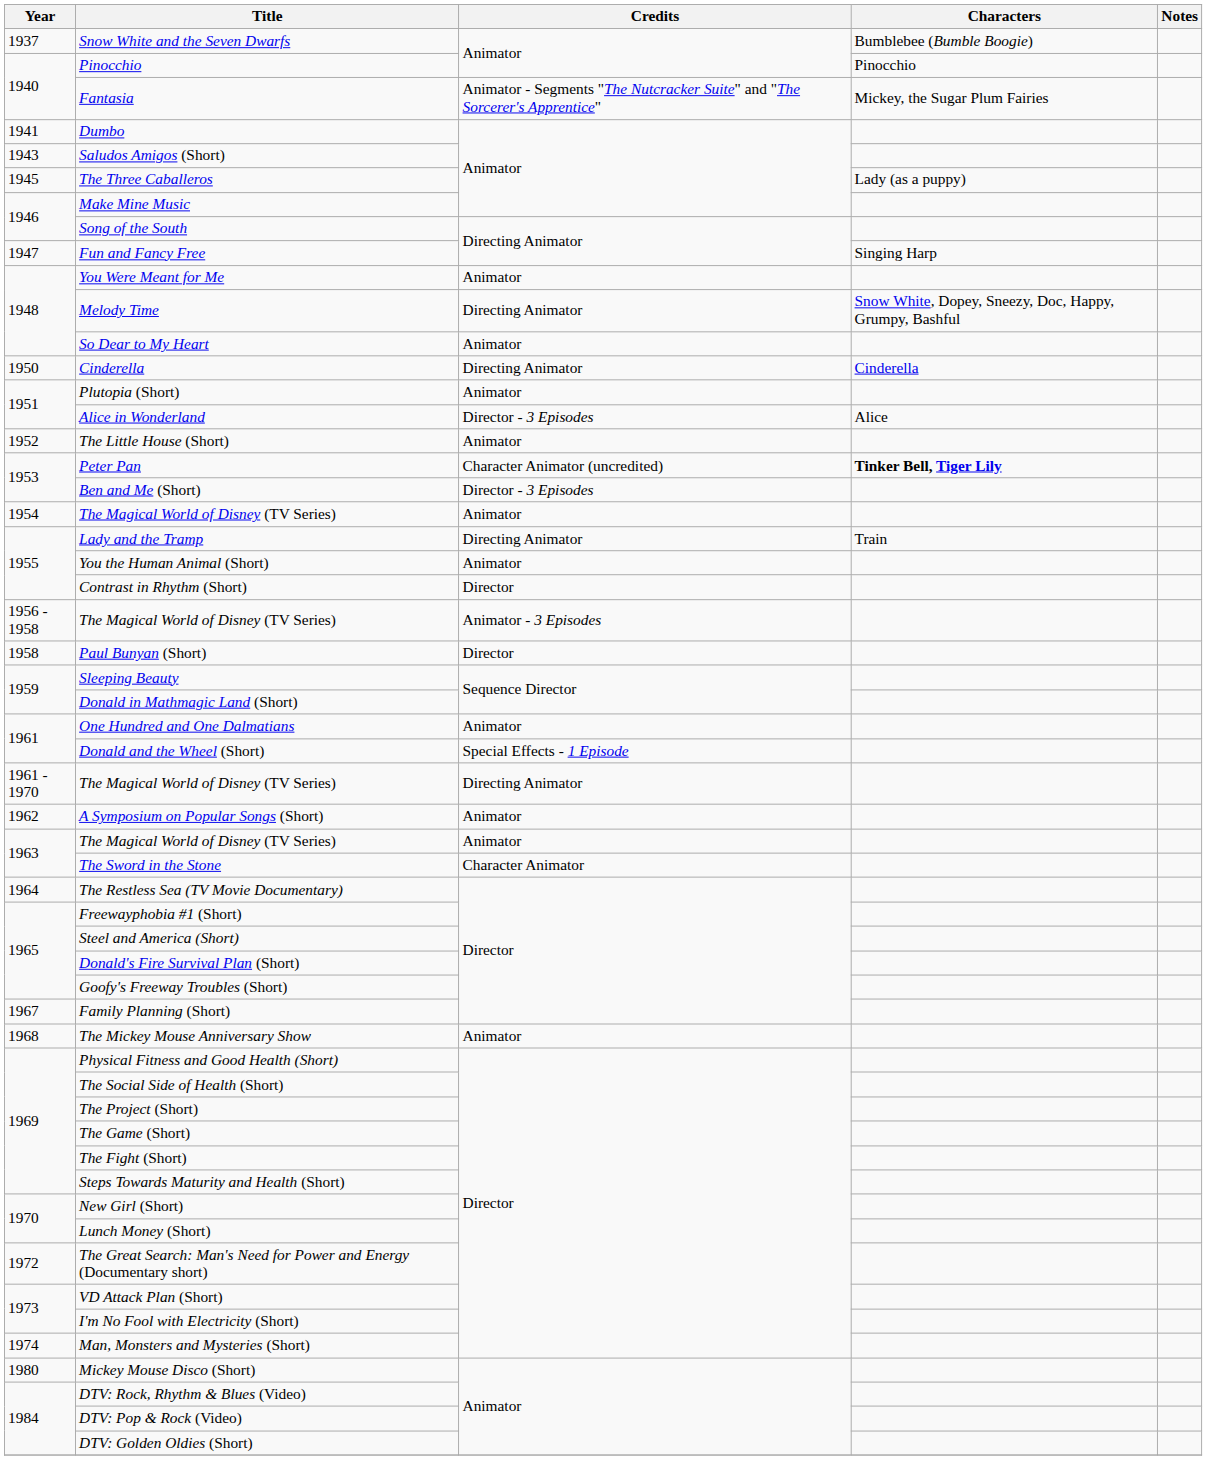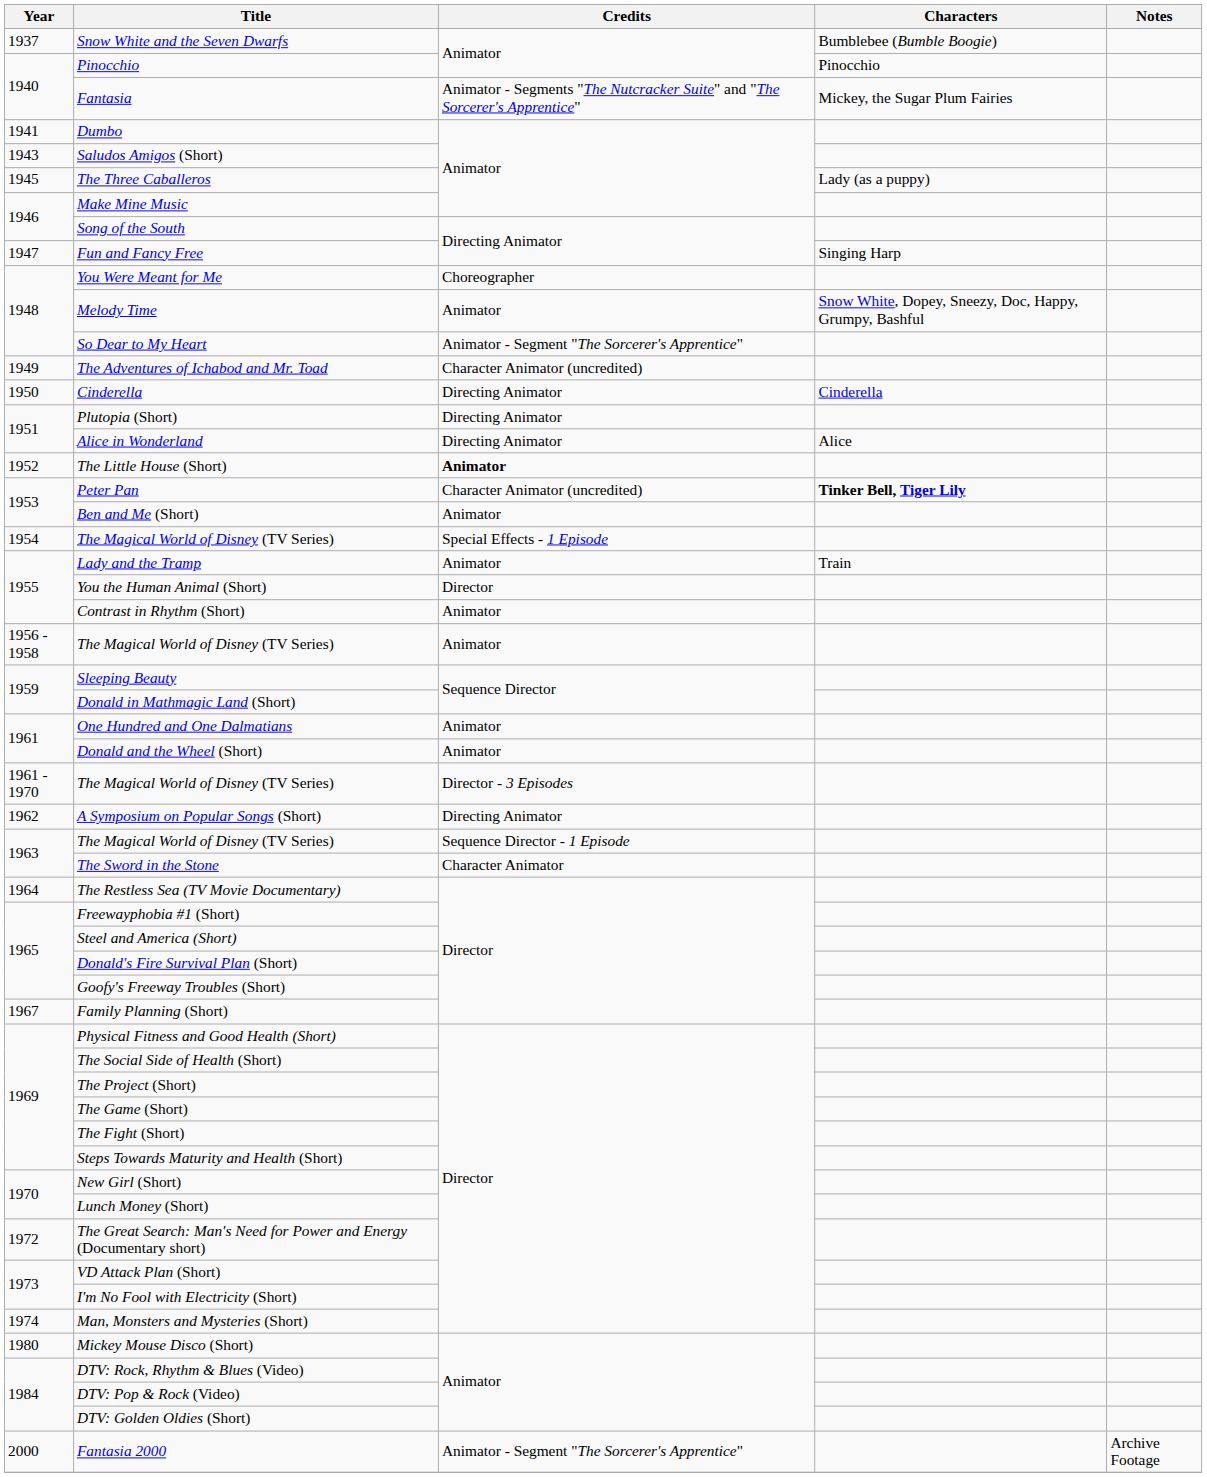 <table class="wikitable sortable">
 <tr>
 <th>Year</th>
 <th>Title</th>
 <th>Credits</th>
 <th>Characters</th>
 <th>Notes</th>
 </tr>
 <tr>
 <td>1937</td>
 <td><em><a href='#'>Snow White and the Seven Dwarfs</a></em></td>
 <td rowspan="2">Animator</td>
 <td>Bumblebee (<em>Bumble Boogie</em>)</td>
 <td></td>
 </tr>
 <tr>
 <td rowspan="2">1940</td>
 <td><em><a href='#'>Pinocchio</a></em></td>
 <td>Pinocchio</td>
 <td></td>
 </tr>
 <tr>
 <td><em><a href='#'>Fantasia</a></em></td>
 <td>Animator - Segments "<em><a href='#'>The Nutcracker Suite</a></em>" and "<em><a href='#'>The Sorcerer's Apprentice</a></em>"</td>
 <td>Mickey, the Sugar Plum Fairies</td>
 <td></td>
 </tr>
 <tr>
 <td>1941</td>
 <td><em><a href='#'>Dumbo</a></em></td>
 <td rowspan="4">Animator</td>
 <td></td>
 <td></td>
 </tr>
 <tr>
 <td>1943</td>
 <td><em><a href='#'>Saludos Amigos</a></em> (Short)</td>
 <td></td>
 <td></td>
 </tr>
 <tr>
 <td>1945</td>
 <td><em><a href='#'>The Three Caballeros</a></em></td>
 <td>Lady (as a puppy)</td>
 <td></td>
 </tr>
 <tr>
 <td rowspan="2">1946</td>
 <td><em><a href='#'>Make Mine Music</a></em></td>
 <td></td>
 <td></td>
 </tr>
 <tr>
 <td><em><a href='#'>Song of the South</a></em></td>
 <td rowspan="2">Directing Animator</td>
 <td></td>
 <td></td>
 </tr>
 <tr>
 <td>1947</td>
 <td><em><a href='#'>Fun and Fancy Free</a></em></td>
 <td>Singing Harp</td>
 <td></td>
 </tr>
 <tr>
 <td rowspan="3">1948</td>
 <td><em><a href='#'>You Were Meant for Me</a></em></td>
-<td>Animator</td>
+<td>Choreographer</td>
 <td></td>
 <td></td>
 </tr>
 <tr>
 <td><em><a href='#'>Melody Time</a></em></td>
-<td>Directing Animator</td>
+<td>Animator</td>
 <td><a href='#'>Snow White</a>, Dopey, Sneezy, Doc, Happy, Grumpy, Bashful</td>
 <td></td>
 </tr>
 <tr>
 <td><em><a href='#'>So Dear to My Heart</a></em></td>
-<td>Animator</td>
+<td>Animator - Segment "<em>The Sorcerer's Apprentice</em>"</td>
+<td></td>
+<td></td>
+</tr>
+<tr>
+<td>1949</td>
+<td><em><a href='#'>The Adventures of Ichabod and Mr. Toad</a></em></td>
+<td>Character Animator (uncredited)</td>
 <td></td>
 <td></td>
 </tr>
 <tr>
 <td>1950</td>
 <td><em><a href='#'>Cinderella</a></em></td>
 <td>Directing Animator</td>
 <td><a href='#'>Cinderella</a></td>
 <td></td>
 </tr>
 <tr>
 <td rowspan="2">1951</td>
 <td><em>Plutopia</em> (Short)</td>
-<td>Animator</td>
+<td>Directing Animator</td>
 <td></td>
 <td></td>
 </tr>
 <tr>
 <td><em><a href='#'>Alice in Wonderland</a></em></td>
-<td>Director - <em>3 Episodes</em></td>
+<td>Directing Animator</td>
 <td>Alice</td>
 <td></td>
 </tr>
 <tr>
 <td>1952</td>
 <td><em>The Little House</em> (Short)</td>
-<td>Animator</td>
+<td><strong>Animator</strong></td>
 <td></td>
 <td></td>
 </tr>
 <tr>
 <td rowspan="2">1953</td>
 <td><em><a href='#'>Peter Pan</a></em></td>
 <td>Character Animator (uncredited)</td>
 <td><strong>Tinker Bell, <a href='#'>Tiger Lily</a></strong></td>
 <td></td>
 </tr>
 <tr>
 <td><em><a href='#'>Ben and Me</a></em> (Short)</td>
-<td>Director - <em>3 Episodes</em></td>
+<td>Animator</td>
 <td></td>
 <td></td>
 </tr>
 <tr>
 <td>1954</td>
 <td><em><a href='#'>The Magical World of Disney</a></em> (TV Series)</td>
-<td>Animator</td>
+<td>Special Effects - <em><a href='#'>1 Episode</a></em></td>
 <td></td>
 <td></td>
 </tr>
 <tr>
 <td rowspan="3">1955</td>
 <td><em><a href='#'>Lady and the Tramp</a></em></td>
-<td>Directing Animator</td>
+<td>Animator</td>
 <td>Train</td>
 <td></td>
 </tr>
 <tr>
 <td><em>You the Human Animal</em> (Short)</td>
-<td>Animator</td>
+<td>Director</td>
 <td></td>
 <td></td>
 </tr>
 <tr>
 <td><em>Contrast in Rhythm</em> (Short)</td>
-<td>Director</td>
+<td>Animator</td>
 <td></td>
 <td></td>
 </tr>
 <tr>
 <td>1956 - 1958</td>
 <td><em>The Magical World of Disney</em> (TV Series)</td>
-<td>Animator - <em>3 Episodes</em></td>
-<td></td>
-<td></td>
-</tr>
-<tr>
-<td>1958</td>
-<td><em><a href='#'>Paul Bunyan</a></em> (Short)</td>
-<td>Director</td>
+<td>Animator</td>
 <td></td>
 <td></td>
 </tr>
 <tr>
 <td rowspan="2">1959</td>
 <td><em><a href='#'>Sleeping Beauty</a></em></td>
 <td rowspan="2">Sequence Director</td>
 <td></td>
 <td></td>
 </tr>
 <tr>
 <td><em><a href='#'>Donald in Mathmagic Land</a></em> (Short)</td>
 <td></td>
 <td></td>
 </tr>
 <tr>
 <td rowspan="2">1961</td>
 <td><em><a href='#'>One Hundred and One Dalmatians</a></em></td>
 <td>Animator</td>
 <td></td>
 <td></td>
 </tr>
 <tr>
 <td><em><a href='#'>Donald and the Wheel</a></em> (Short)</td>
-<td>Special Effects - <em><a href='#'>1 Episode</a></em></td>
+<td>Animator</td>
 <td></td>
 <td></td>
 </tr>
 <tr>
 <td>1961 - 1970</td>
 <td><em>The Magical World of Disney</em> (TV Series)</td>
-<td>Directing Animator</td>
+<td>Director - <em>3 Episodes</em></td>
 <td></td>
 <td></td>
 </tr>
 <tr>
 <td>1962</td>
 <td><em><a href='#'>A Symposium on Popular Songs</a></em> (Short)</td>
-<td>Animator</td>
+<td>Directing Animator</td>
 <td></td>
 <td></td>
 </tr>
 <tr>
 <td rowspan="2">1963</td>
 <td><em>The Magical World of Disney</em> (TV Series)</td>
-<td>Animator</td>
+<td>Sequence Director - <em>1 Episode</em></td>
 <td></td>
 <td></td>
 </tr>
 <tr>
 <td><em><a href='#'>The Sword in the Stone</a></em></td>
 <td>Character Animator</td>
 <td></td>
 <td></td>
 </tr>
 <tr>
 <td>1964</td>
 <td><em>The Restless Sea (TV Movie Documentary)</em></td>
 <td rowspan="6">Director</td>
 <td></td>
 <td></td>
 </tr>
 <tr>
 <td rowspan="4">1965</td>
 <td><em>Freewayphobia #1</em> (Short)</td>
 <td></td>
 <td></td>
 </tr>
 <tr>
 <td><em>Steel and America (Short)</em></td>
 <td></td>
 <td></td>
 </tr>
 <tr>
 <td><em><a href='#'>Donald's Fire Survival Plan</a></em> (Short)</td>
 <td></td>
 <td></td>
 </tr>
 <tr>
 <td><em>Goofy's Freeway Troubles</em> (Short)</td>
 <td></td>
 <td></td>
 </tr>
 <tr>
 <td>1967</td>
 <td><em>Family Planning</em> (Short)</td>
-<td></td>
-<td></td>
-</tr>
-<tr>
-<td>1968</td>
-<td><em>The Mickey Mouse Anniversary Show</em></td>
-<td>Animator</td>
 <td></td>
 <td></td>
 </tr>
 <tr>
 <td rowspan="6">1969</td>
 <td><em>Physical Fitness and Good Health (Short)</em></td>
 <td rowspan="12">Director</td>
 <td></td>
 <td></td>
 </tr>
 <tr>
 <td><em>The Social Side of Health</em> (Short)</td>
 <td></td>
 <td></td>
 </tr>
 <tr>
 <td><em>The Project</em> (Short)</td>
 <td></td>
 <td></td>
 </tr>
 <tr>
 <td><em>The Game</em> (Short)</td>
 <td></td>
 <td></td>
 </tr>
 <tr>
 <td><em>The Fight</em> (Short)</td>
 <td></td>
 <td></td>
 </tr>
 <tr>
 <td><em>Steps Towards Maturity and Health</em> (Short)</td>
 <td></td>
 <td></td>
 </tr>
 <tr>
 <td rowspan="2">1970</td>
 <td><em>New Girl</em> (Short)</td>
 <td></td>
 <td></td>
 </tr>
 <tr>
 <td><em>Lunch Money</em> (Short)</td>
 <td></td>
 <td></td>
 </tr>
 <tr>
 <td>1972</td>
 <td><em>The Great Search: Man's Need for Power and Energy</em> (Documentary short)</td>
 <td></td>
 <td></td>
 </tr>
 <tr>
 <td rowspan="2">1973</td>
 <td><em>VD Attack Plan</em> (Short)</td>
 <td></td>
 <td></td>
 </tr>
 <tr>
 <td><em>I'm No Fool with Electricity</em> (Short)</td>
 <td></td>
 <td></td>
 </tr>
 <tr>
 <td>1974</td>
 <td><em>Man, Monsters and Mysteries</em> (Short)</td>
 <td></td>
 <td></td>
 </tr>
 <tr>
 <td>1980</td>
 <td><em>Mickey Mouse Disco</em> (Short)</td>
 <td rowspan="4">Animator</td>
 <td></td>
 <td></td>
 </tr>
 <tr>
 <td rowspan="3">1984</td>
 <td><em>DTV: Rock, Rhythm & Blues</em> (Video)</td>
 <td></td>
 <td></td>
 </tr>
 <tr>
 <td><em>DTV: Pop & Rock</em> (Video)</td>
 <td></td>
 <td></td>
 </tr>
 <tr>
 <td><em>DTV: Golden Oldies</em> (Short)</td>
 <td></td>
 <td></td>
 </tr>
 <tr>
+<td>2000</td>
+<td><em><a href='#'>Fantasia 2000</a></em></td>
+<td>Animator - Segment "<em>The Sorcerer's Apprentice</em>"</td>
+<td></td>
+<td>Archive Footage</td>
+</tr>
+<tr>
 </tr>
 </table>
